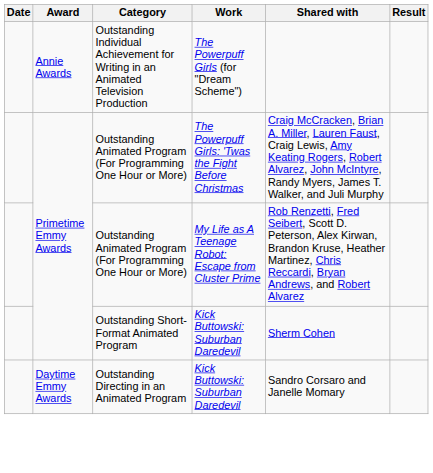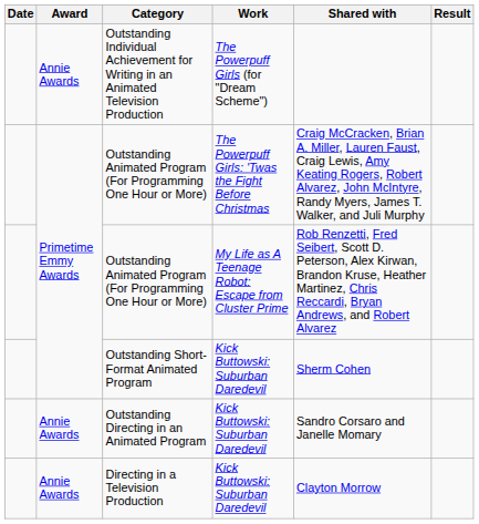 <table class="wikitable sortable" style="margin-right: 0;">
 <tr>
 <th>Date</th>
 <th>Award</th>
 <th>Category</th>
 <th>Work</th>
 <th>Shared with</th>
 <th>Result</th>
 </tr>
 <tr>
 <td></td>
 <td><a href='#'>Annie Awards</a></td>
 <td>Outstanding Individual Achievement for Writing in an Animated Television Production</td>
 <td><em><a href='#'>The Powerpuff Girls</a></em> (for "Dream Scheme")</td>
 <td></td>
 <td></td>
 </tr>
 <tr>
 <td></td>
 <td rowspan="3"><a href='#'>Primetime Emmy Awards</a></td>
 <td>Outstanding Animated Program (For Programming One Hour or More)</td>
 <td><em><a href='#'>The Powerpuff Girls: 'Twas the Fight Before Christmas</a></em></td>
 <td><a href='#'>Craig McCracken</a>, <a href='#'>Brian A. Miller</a>, <a href='#'>Lauren Faust</a>, Craig Lewis, <a href='#'>Amy Keating Rogers</a>, <a href='#'>Robert Alvarez</a>, <a href='#'>John McIntyre</a>, Randy Myers, James T. Walker, and Juli Murphy</td>
 <td></td>
 </tr>
 <tr>
 <td></td>
 <td>Outstanding Animated Program (For Programming One Hour or More)</td>
 <td><em><a href='#'>My Life as A Teenage Robot: Escape from Cluster Prime</a></em></td>
 <td><a href='#'>Rob Renzetti</a>, <a href='#'>Fred Seibert</a>, Scott D. Peterson, Alex Kirwan, Brandon Kruse, Heather Martinez, <a href='#'>Chris Reccardi</a>, <a href='#'>Bryan Andrews</a>, and <a href='#'>Robert Alvarez</a></td>
 <td></td>
 </tr>
 <tr>
 <td></td>
 <td>Outstanding Short-Format Animated Program</td>
 <td><em><a href='#'>Kick Buttowski: Suburban Daredevil</a></em></td>
 <td><a href='#'>Sherm Cohen</a></td>
 <td></td>
 </tr>
 <tr>
 <td></td>
-<td><a href='#'>Daytime Emmy Awards</a></td>
+<td><a href='#'>Annie Awards</a></td>
 <td>Outstanding Directing in an Animated Program</td>
 <td><em><a href='#'>Kick Buttowski: Suburban Daredevil</a></em></td>
 <td>Sandro Corsaro and Janelle Momary</td>
 <td></td>
 </tr>
+<tr>
+<td></td>
+<td><a href='#'>Annie Awards</a></td>
+<td>Directing in a Television Production</td>
+<td><em><a href='#'>Kick Buttowski: Suburban Daredevil</a></em></td>
+<td><a href='#'>Clayton Morrow</a></td>
+<td></td>
+</tr>
 </table>
